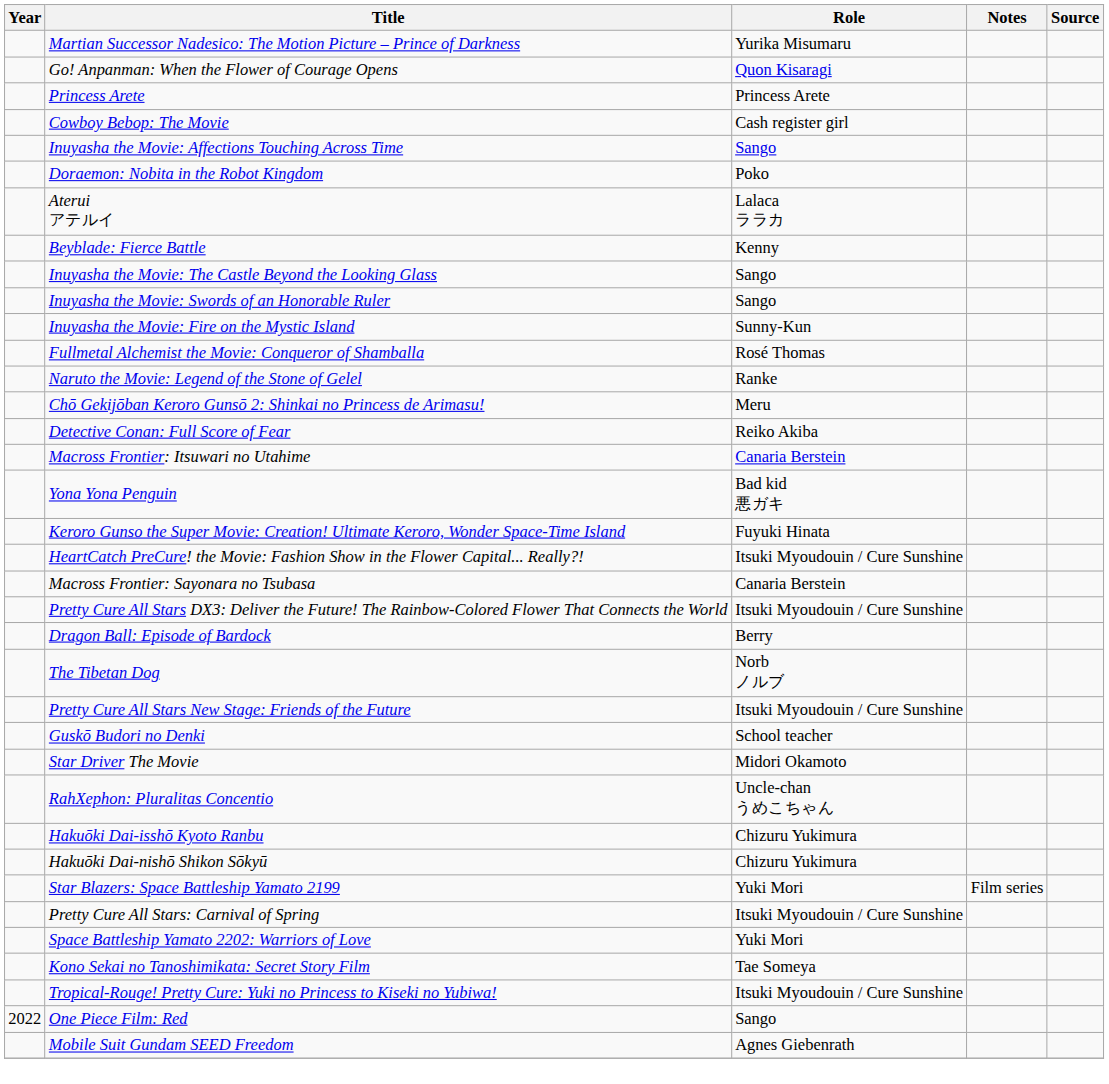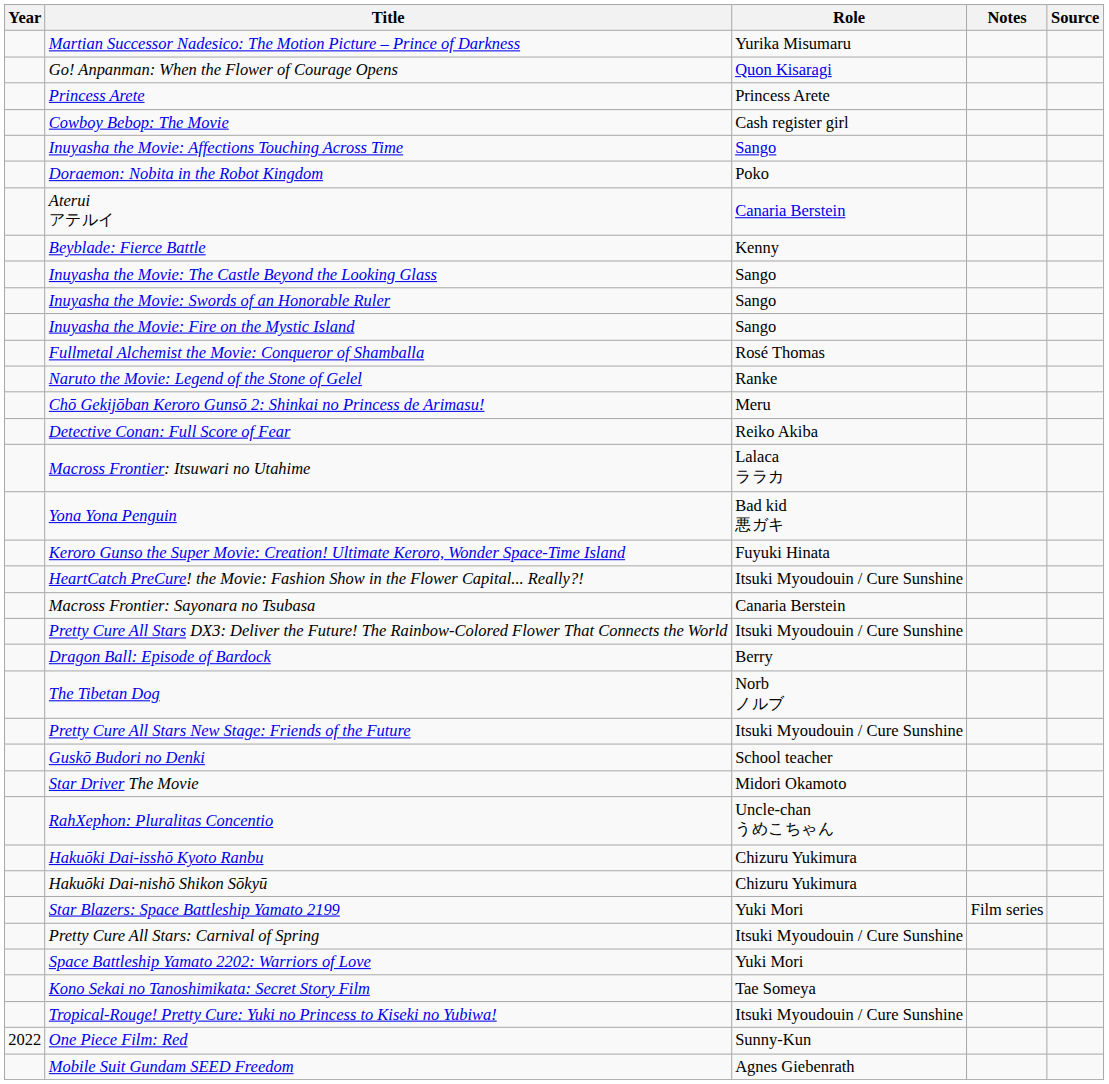 <table class="wikitable sortable plainrowheaders">
 <tr>
 <th>Year</th>
 <th>Title</th>
 <th>Role</th>
 <th class="unsortable">Notes</th>
 <th class="unsortable">Source</th>
 </tr>
 <tr>
 <td></td>
 <td><em><a href='#'>Martian Successor Nadesico: The Motion Picture – Prince of Darkness</a></em></td>
 <td>Yurika Misumaru</td>
 <td></td>
 <td></td>
 </tr>
 <tr>
 <td></td>
 <td><em>Go! Anpanman: When the Flower of Courage Opens</em></td>
 <td><a href='#'>Quon Kisaragi</a></td>
 <td></td>
 <td></td>
 </tr>
 <tr>
 <td></td>
 <td><em><a href='#'>Princess Arete</a></em></td>
 <td>Princess Arete</td>
 <td></td>
 <td></td>
 </tr>
 <tr>
 <td></td>
 <td><em><a href='#'>Cowboy Bebop: The Movie</a></em></td>
 <td>Cash register girl</td>
 <td></td>
 <td></td>
 </tr>
 <tr>
 <td></td>
 <td><em><a href='#'>Inuyasha the Movie: Affections Touching Across Time</a></em></td>
 <td><a href='#'>Sango</a></td>
 <td></td>
 <td></td>
 </tr>
 <tr>
 <td></td>
 <td><em><a href='#'>Doraemon: Nobita in the Robot Kingdom</a></em></td>
 <td>Poko</td>
 <td></td>
 <td></td>
 </tr>
 <tr>
 <td></td>
 <td><em>Aterui</em><br>アテルイ</td>
-<td>Lalaca<br>ララカ</td>
+<td><a href='#'>Canaria Berstein</a></td>
 <td></td>
 <td></td>
 </tr>
 <tr>
 <td></td>
 <td><em><a href='#'>Beyblade: Fierce Battle</a></em></td>
 <td>Kenny</td>
 <td></td>
 <td></td>
 </tr>
 <tr>
 <td></td>
 <td><em><a href='#'>Inuyasha the Movie: The Castle Beyond the Looking Glass</a></em></td>
 <td>Sango</td>
 <td></td>
 <td></td>
 </tr>
 <tr>
 <td></td>
 <td><em><a href='#'>Inuyasha the Movie: Swords of an Honorable Ruler</a></em></td>
 <td>Sango</td>
 <td></td>
 <td></td>
 </tr>
 <tr>
 <td></td>
 <td><em><a href='#'>Inuyasha the Movie: Fire on the Mystic Island</a></em></td>
-<td>Sunny-Kun</td>
+<td>Sango</td>
 <td></td>
 <td></td>
 </tr>
 <tr>
 <td></td>
 <td><em><a href='#'>Fullmetal Alchemist the Movie: Conqueror of Shamballa</a></em></td>
 <td>Rosé Thomas</td>
 <td></td>
 <td></td>
 </tr>
 <tr>
 <td></td>
 <td><em><a href='#'>Naruto the Movie: Legend of the Stone of Gelel</a></em></td>
 <td>Ranke</td>
 <td></td>
 <td></td>
 </tr>
 <tr>
 <td></td>
 <td><em><a href='#'>Chō Gekijōban Keroro Gunsō 2: Shinkai no Princess de Arimasu!</a></em></td>
 <td>Meru</td>
 <td></td>
 <td></td>
 </tr>
 <tr>
 <td></td>
 <td><em><a href='#'>Detective Conan: Full Score of Fear</a></em></td>
 <td>Reiko Akiba</td>
 <td></td>
 <td></td>
 </tr>
 <tr>
 <td></td>
 <td><em><a href='#'>Macross Frontier</a>: Itsuwari no Utahime</em></td>
-<td><a href='#'>Canaria Berstein</a></td>
+<td>Lalaca<br>ララカ</td>
 <td></td>
 <td></td>
 </tr>
 <tr>
 <td></td>
 <td><em><a href='#'>Yona Yona Penguin</a></em></td>
 <td>Bad kid<br>悪ガキ</td>
 <td></td>
 <td></td>
 </tr>
 <tr>
 <td></td>
 <td><em><a href='#'>Keroro Gunso the Super Movie: Creation! Ultimate Keroro, Wonder Space-Time Island</a></em></td>
 <td>Fuyuki Hinata</td>
 <td></td>
 <td></td>
 </tr>
 <tr>
 <td></td>
 <td><em><a href='#'>HeartCatch PreCure</a>! the Movie: Fashion Show in the Flower Capital... Really?!</em></td>
 <td>Itsuki Myoudouin / Cure Sunshine</td>
 <td></td>
 <td></td>
 </tr>
 <tr>
 <td></td>
 <td><em>Macross Frontier: Sayonara no Tsubasa</em></td>
 <td>Canaria Berstein</td>
 <td></td>
 <td></td>
 </tr>
 <tr>
 <td></td>
 <td><em><a href='#'>Pretty Cure All Stars</a> DX3: Deliver the Future! The Rainbow-Colored Flower That Connects the World</em></td>
 <td>Itsuki Myoudouin / Cure Sunshine</td>
 <td></td>
 <td></td>
 </tr>
 <tr>
 <td></td>
 <td><em><a href='#'>Dragon Ball: Episode of Bardock</a></em></td>
 <td>Berry</td>
 <td></td>
 <td></td>
 </tr>
 <tr>
 <td></td>
 <td><em><a href='#'>The Tibetan Dog</a></em></td>
 <td>Norb<br>ノルブ</td>
 <td></td>
 <td></td>
 </tr>
 <tr>
 <td></td>
 <td><em><a href='#'>Pretty Cure All Stars New Stage: Friends of the Future</a></em></td>
 <td>Itsuki Myoudouin / Cure Sunshine</td>
 <td></td>
 <td></td>
 </tr>
 <tr>
 <td></td>
 <td><em><a href='#'>Guskō Budori no Denki</a></em></td>
 <td>School teacher</td>
 <td></td>
 <td></td>
 </tr>
 <tr>
 <td></td>
 <td><em><a href='#'>Star Driver</a> The Movie</em></td>
 <td>Midori Okamoto</td>
 <td></td>
 <td></td>
 </tr>
 <tr>
 <td></td>
 <td><em><a href='#'>RahXephon: Pluralitas Concentio</a></em></td>
 <td>Uncle-chan<br>うめこちゃん</td>
 <td></td>
 <td></td>
 </tr>
 <tr>
 <td></td>
 <td><em><a href='#'>Hakuōki Dai-isshō Kyoto Ranbu</a></em></td>
 <td>Chizuru Yukimura</td>
 <td></td>
 <td></td>
 </tr>
 <tr>
 <td></td>
 <td><em>Hakuōki Dai-nishō Shikon Sōkyū</em></td>
 <td>Chizuru Yukimura</td>
 <td></td>
 <td></td>
 </tr>
 <tr>
 <td></td>
 <td><em><a href='#'>Star Blazers: Space Battleship Yamato 2199</a></em></td>
 <td>Yuki Mori</td>
 <td>Film series</td>
 <td></td>
 </tr>
 <tr>
 <td></td>
 <td><em>Pretty Cure All Stars: Carnival of Spring</em></td>
 <td>Itsuki Myoudouin / Cure Sunshine</td>
 <td></td>
 <td></td>
 </tr>
 <tr>
 <td></td>
 <td><em><a href='#'>Space Battleship Yamato 2202: Warriors of Love</a></em></td>
 <td>Yuki Mori</td>
 <td></td>
 <td></td>
 </tr>
 <tr>
 <td></td>
 <td><em><a href='#'>Kono Sekai no Tanoshimikata: Secret Story Film</a></em></td>
 <td>Tae Someya</td>
 <td></td>
 <td></td>
 </tr>
 <tr>
 <td></td>
 <td><em><a href='#'>Tropical-Rouge! Pretty Cure: Yuki no Princess to Kiseki no Yubiwa!</a></em></td>
 <td>Itsuki Myoudouin / Cure Sunshine</td>
 <td></td>
 <td></td>
 </tr>
 <tr>
 <td>2022</td>
 <td><em><a href='#'>One Piece Film: Red</a></em></td>
-<td>Sango</td>
+<td>Sunny-Kun</td>
 <td></td>
 <td></td>
 </tr>
 <tr>
 <td></td>
 <td><em><a href='#'>Mobile Suit Gundam SEED Freedom</a></em></td>
 <td>Agnes Giebenrath</td>
 <td></td>
 <td></td>
 </tr>
 <tr>
 </tr>
 </table>
